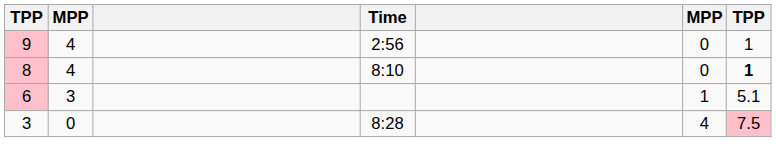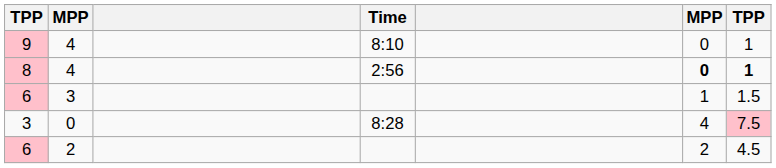 <table class="wikitable" style="text-align: center;" |>
 <tr>
 <th width="35">TPP</th>
 <th width="35">MPP</th>
 <th width="250"></th>
 <th width="45">Time</th>
 <th width="250"></th>
 <th width="35">MPP</th>
 <th width="35">TPP</th>
 </tr>
 <tr>
 <td bgcolor=pink>9</td>
 <td>4</td>
 <td style="text-align:left;"></td>
-<td>2:56</td>
+<td>8:10</td>
 <td style="text-align:left;"><strong></strong></td>
 <td>0</td>
 <td>1</td>
 </tr>
 <tr>
 <td bgcolor=pink>8</td>
 <td>4</td>
 <td style="text-align:left;"></td>
-<td>8:10</td>
+<td>2:56</td>
 <td style="text-align:left;"><strong></strong></td>
-<td>0</td>
+<td><strong>0</strong></td>
 <td><strong>1</strong></td>
 </tr>
 <tr>
 <td bgcolor=pink>6</td>
 <td>3</td>
 <td style="text-align:left;"></td>
 <td></td>
 <td style="text-align:left;"><strong></strong></td>
 <td>1</td>
-<td>5.1</td>
+<td>1.5</td>
 </tr>
 <tr>
 <td>3</td>
 <td>0</td>
 <td style="text-align:left;"><strong></strong></td>
 <td>8:28</td>
 <td style="text-align:left;"></td>
 <td>4</td>
 <td bgcolor=pink>7.5</td>
 </tr>
+<tr>
+<td bgcolor=pink>6</td>
+<td>2</td>
+<td style="text-align:left;"></td>
+<td></td>
+<td style="text-align:left;"></td>
+<td>2</td>
+<td>4.5</td>
+</tr>
 </table>
